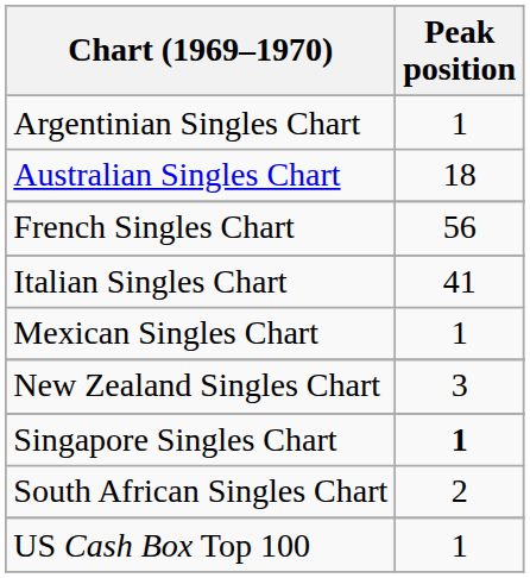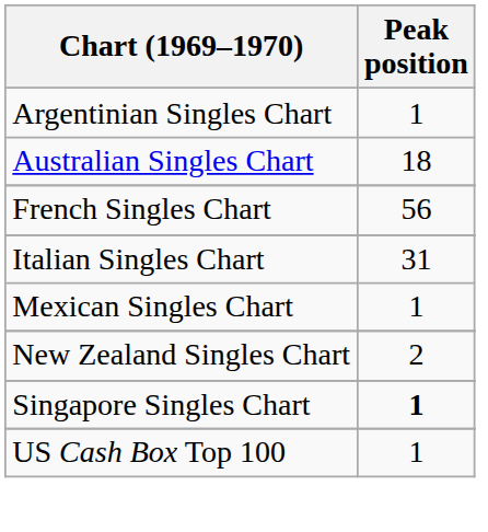 <table class="wikitable sortable">
 <tr>
 <th>Chart (1969–1970)</th>
 <th>Peak<br>position</th>
 </tr>
 <tr>
 <td>Argentinian Singles Chart</td>
 <td style="text-align:center;">1</td>
 </tr>
 <tr>
 <td><a href='#'>Australian Singles Chart</a></td>
 <td style="text-align:center;">18</td>
 </tr>
 <tr>
 </tr>
 <tr>
 </tr>
 <tr>
 </tr>
 <tr>
 </tr>
 <tr>
 <td>French Singles Chart</td>
 <td style="text-align:center;">56</td>
 </tr>
 <tr>
 </tr>
 <tr>
 </tr>
 <tr>
 <td>Italian Singles Chart</td>
-<td style="text-align:center;">41</td>
+<td style="text-align:center;">31</td>
 </tr>
 <tr>
 <td>Mexican Singles Chart</td>
 <td style="text-align:center;">1</td>
 </tr>
 <tr>
 </tr>
 <tr>
 <td>New Zealand Singles Chart</td>
-<td style="text-align:center;">3</td>
+<td style="text-align:center;">2</td>
 </tr>
 <tr>
 </tr>
 <tr>
 <td>Singapore Singles Chart</td>
 <td style="text-align:center;"><strong>1</strong></td>
-</tr>
-<tr>
-<td>South African Singles Chart</td>
-<td style="text-align:center;">2</td>
 </tr>
 <tr>
 </tr>
 <tr>
 </tr>
 <tr>
 </tr>
 <tr>
 <td>US <em>Cash Box</em> Top 100</td>
 <td style="text-align:center;">1</td>
 </tr>
 </table>
